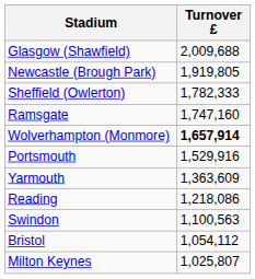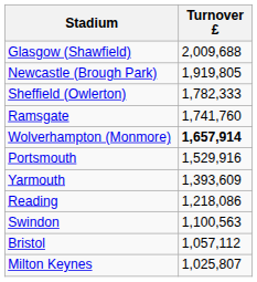 <table class="wikitable">
 <tr>
 <th width=200>Stadium</th>
 <th width=80>Turnover £</th>
 </tr>
 <tr>
 <td><a href='#'>Glasgow (Shawfield)</a></td>
 <td>2,009,688</td>
 </tr>
 <tr>
 <td><a href='#'>Newcastle (Brough Park)</a></td>
 <td>1,919,805</td>
 </tr>
 <tr>
 <td><a href='#'>Sheffield (Owlerton)</a></td>
 <td>1,782,333</td>
 </tr>
 <tr>
 <td><a href='#'>Ramsgate</a></td>
-<td>1,747,160</td>
+<td>1,741,760</td>
 </tr>
 <tr>
 <td><a href='#'>Wolverhampton (Monmore)</a></td>
 <td><strong>1,657,914</strong></td>
 </tr>
 <tr>
 <td><a href='#'>Portsmouth</a></td>
 <td>1,529,916</td>
 </tr>
 <tr>
 <td><a href='#'>Yarmouth</a></td>
-<td>1,363,609</td>
+<td>1,393,609</td>
 </tr>
 <tr>
 <td><a href='#'>Reading</a></td>
 <td>1,218,086</td>
 </tr>
 <tr>
 <td><a href='#'>Swindon</a></td>
 <td>1,100,563</td>
 </tr>
 <tr>
 <td><a href='#'>Bristol</a></td>
-<td>1,054,112</td>
+<td>1,057,112</td>
 </tr>
 <tr>
 <td><a href='#'>Milton Keynes</a></td>
 <td>1,025,807</td>
 </tr>
 </table>
